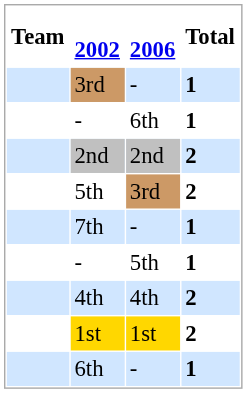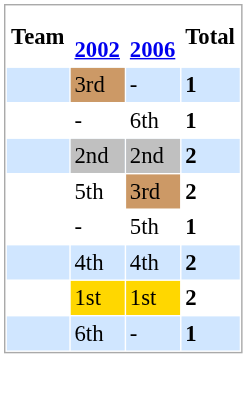 <table border="0" cellspacing="1" cellpadding="3" style="border: 1px solid #aaaaaa;">
 <tr bgcolor=>
 <td><strong>Team</strong></td>
 <td><strong><br><a href='#'>2002</a></strong></td>
 <td><strong><br><a href='#'>2006</a></strong></td>
 <td><strong>Total</strong></td>
 </tr>
 <tr bgcolor=#D0E6FF>
 <td></td>
 <td bgcolor=cc9966>3rd</td>
 <td>-</td>
 <td><strong>1</strong></td>
 </tr>
 <tr bgcolor=#FFFFFF>
 <td></td>
 <td>-</td>
 <td>6th</td>
 <td><strong>1</strong></td>
 </tr>
 <tr bgcolor=#D0E6FF>
 <td></td>
 <td bgcolor=silver>2nd</td>
 <td bgcolor=silver>2nd</td>
 <td><strong>2</strong></td>
 </tr>
 <tr bgcolor=#FFFFFF>
 <td></td>
 <td>5th</td>
 <td bgcolor=cc9966>3rd</td>
 <td><strong>2</strong></td>
 </tr>
-<tr bgcolor=#D0E6FF>
-<td></td>
-<td>7th</td>
-<td>-</td>
-<td><strong>1</strong></td>
-</tr>
 <tr bgcolor=#FFFFFF>
 <td></td>
 <td>-</td>
 <td>5th</td>
 <td><strong>1</strong></td>
 </tr>
 <tr bgcolor=#D0E6FF>
 <td></td>
 <td>4th</td>
 <td>4th</td>
 <td><strong>2</strong></td>
 </tr>
 <tr bgcolor=#FFFFFF>
 <td></td>
 <td bgcolor=gold>1st</td>
 <td bgcolor=gold>1st</td>
 <td><strong>2</strong></td>
 </tr>
 <tr bgcolor=#D0E6FF>
 <td></td>
 <td>6th</td>
 <td>-</td>
 <td><strong>1</strong></td>
 </tr>
 </table>
